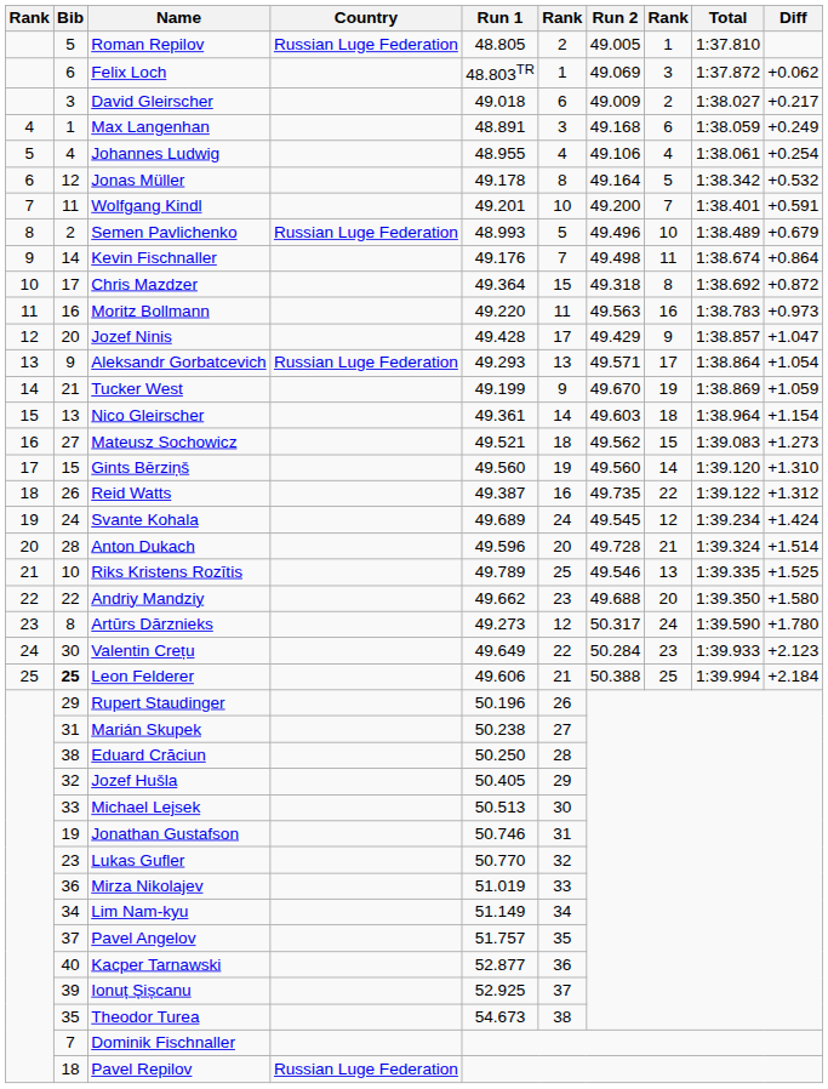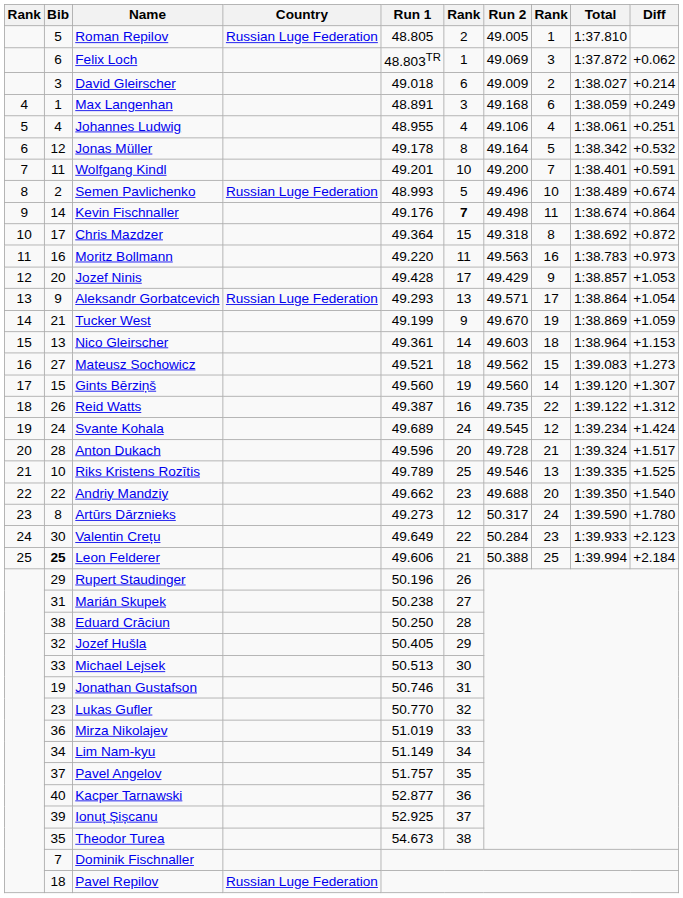 <table class="wikitable sortable" style="text-align:center">
 <tr>
 <th>Rank</th>
 <th>Bib</th>
 <th>Name</th>
 <th>Country</th>
 <th>Run 1</th>
 <th>Rank</th>
 <th>Run 2</th>
 <th>Rank</th>
 <th>Total</th>
 <th>Diff</th>
 </tr>
 <tr>
 <td></td>
 <td>5</td>
 <td align=left><a href='#'>Roman Repilov</a></td>
 <td align=left><a href='#'>Russian Luge Federation</a></td>
 <td>48.805</td>
 <td>2</td>
 <td>49.005</td>
 <td>1</td>
 <td>1:37.810</td>
 <td></td>
 </tr>
 <tr>
 <td></td>
 <td>6</td>
 <td align=left><a href='#'>Felix Loch</a></td>
 <td align=left></td>
 <td>48.803<sup>TR</sup></td>
 <td>1</td>
 <td>49.069</td>
 <td>3</td>
 <td>1:37.872</td>
 <td>+0.062</td>
 </tr>
 <tr>
 <td></td>
 <td>3</td>
 <td align=left><a href='#'>David Gleirscher</a></td>
 <td align=left></td>
 <td>49.018</td>
 <td>6</td>
 <td>49.009</td>
 <td>2</td>
 <td>1:38.027</td>
-<td>+0.217</td>
+<td>+0.214</td>
 </tr>
 <tr>
 <td>4</td>
 <td>1</td>
 <td align=left><a href='#'>Max Langenhan</a></td>
 <td align=left></td>
 <td>48.891</td>
 <td>3</td>
 <td>49.168</td>
 <td>6</td>
 <td>1:38.059</td>
 <td>+0.249</td>
 </tr>
 <tr>
 <td>5</td>
 <td>4</td>
 <td align=left><a href='#'>Johannes Ludwig</a></td>
 <td align=left></td>
 <td>48.955</td>
 <td>4</td>
 <td>49.106</td>
 <td>4</td>
 <td>1:38.061</td>
-<td>+0.254</td>
+<td>+0.251</td>
 </tr>
 <tr>
 <td>6</td>
 <td>12</td>
 <td align=left><a href='#'>Jonas Müller</a></td>
 <td align=left></td>
 <td>49.178</td>
 <td>8</td>
 <td>49.164</td>
 <td>5</td>
 <td>1:38.342</td>
 <td>+0.532</td>
 </tr>
 <tr>
 <td>7</td>
 <td>11</td>
 <td align=left><a href='#'>Wolfgang Kindl</a></td>
 <td align=left></td>
 <td>49.201</td>
 <td>10</td>
 <td>49.200</td>
 <td>7</td>
 <td>1:38.401</td>
 <td>+0.591</td>
 </tr>
 <tr>
 <td>8</td>
 <td>2</td>
 <td align=left><a href='#'>Semen Pavlichenko</a></td>
 <td align=left><a href='#'>Russian Luge Federation</a></td>
 <td>48.993</td>
 <td>5</td>
 <td>49.496</td>
 <td>10</td>
 <td>1:38.489</td>
-<td>+0.679</td>
+<td>+0.674</td>
 </tr>
 <tr>
 <td>9</td>
 <td>14</td>
 <td align=left><a href='#'>Kevin Fischnaller</a></td>
 <td align=left></td>
 <td>49.176</td>
-<td>7</td>
+<td><strong>7</strong></td>
 <td>49.498</td>
 <td>11</td>
 <td>1:38.674</td>
 <td>+0.864</td>
 </tr>
 <tr>
 <td>10</td>
 <td>17</td>
 <td align=left><a href='#'>Chris Mazdzer</a></td>
 <td align=left></td>
 <td>49.364</td>
 <td>15</td>
 <td>49.318</td>
 <td>8</td>
 <td>1:38.692</td>
 <td>+0.872</td>
 </tr>
 <tr>
 <td>11</td>
 <td>16</td>
 <td align=left><a href='#'>Moritz Bollmann</a></td>
 <td align=left></td>
 <td>49.220</td>
 <td>11</td>
 <td>49.563</td>
 <td>16</td>
 <td>1:38.783</td>
 <td>+0.973</td>
 </tr>
 <tr>
 <td>12</td>
 <td>20</td>
 <td align=left><a href='#'>Jozef Ninis</a></td>
 <td align=left></td>
 <td>49.428</td>
 <td>17</td>
 <td>49.429</td>
 <td>9</td>
 <td>1:38.857</td>
-<td>+1.047</td>
+<td>+1.053</td>
 </tr>
 <tr>
 <td>13</td>
 <td>9</td>
 <td align=left><a href='#'>Aleksandr Gorbatcevich</a></td>
 <td align=left><a href='#'>Russian Luge Federation</a></td>
 <td>49.293</td>
 <td>13</td>
 <td>49.571</td>
 <td>17</td>
 <td>1:38.864</td>
 <td>+1.054</td>
 </tr>
 <tr>
 <td>14</td>
 <td>21</td>
 <td align=left><a href='#'>Tucker West</a></td>
 <td align=left></td>
 <td>49.199</td>
 <td>9</td>
 <td>49.670</td>
 <td>19</td>
 <td>1:38.869</td>
 <td>+1.059</td>
 </tr>
 <tr>
 <td>15</td>
 <td>13</td>
 <td align=left><a href='#'>Nico Gleirscher</a></td>
 <td align=left></td>
 <td>49.361</td>
 <td>14</td>
 <td>49.603</td>
 <td>18</td>
 <td>1:38.964</td>
-<td>+1.154</td>
+<td>+1.153</td>
 </tr>
 <tr>
 <td>16</td>
 <td>27</td>
 <td align=left><a href='#'>Mateusz Sochowicz</a></td>
 <td align=left></td>
 <td>49.521</td>
 <td>18</td>
 <td>49.562</td>
 <td>15</td>
 <td>1:39.083</td>
 <td>+1.273</td>
 </tr>
 <tr>
 <td>17</td>
 <td>15</td>
 <td align=left><a href='#'>Gints Bērziņš</a></td>
 <td align=left></td>
 <td>49.560</td>
 <td>19</td>
 <td>49.560</td>
 <td>14</td>
 <td>1:39.120</td>
-<td>+1.310</td>
+<td>+1.307</td>
 </tr>
 <tr>
 <td>18</td>
 <td>26</td>
 <td align=left><a href='#'>Reid Watts</a></td>
 <td align=left></td>
 <td>49.387</td>
 <td>16</td>
 <td>49.735</td>
 <td>22</td>
 <td>1:39.122</td>
 <td>+1.312</td>
 </tr>
 <tr>
 <td>19</td>
 <td>24</td>
 <td align=left><a href='#'>Svante Kohala</a></td>
 <td align=left></td>
 <td>49.689</td>
 <td>24</td>
 <td>49.545</td>
 <td>12</td>
 <td>1:39.234</td>
 <td>+1.424</td>
 </tr>
 <tr>
 <td>20</td>
 <td>28</td>
 <td align=left><a href='#'>Anton Dukach</a></td>
 <td align=left></td>
 <td>49.596</td>
 <td>20</td>
 <td>49.728</td>
 <td>21</td>
 <td>1:39.324</td>
-<td>+1.514</td>
+<td>+1.517</td>
 </tr>
 <tr>
 <td>21</td>
 <td>10</td>
 <td align=left><a href='#'>Riks Kristens Rozītis</a></td>
 <td align=left></td>
 <td>49.789</td>
 <td>25</td>
 <td>49.546</td>
 <td>13</td>
 <td>1:39.335</td>
 <td>+1.525</td>
 </tr>
 <tr>
 <td>22</td>
 <td>22</td>
 <td align=left><a href='#'>Andriy Mandziy</a></td>
 <td align=left></td>
 <td>49.662</td>
 <td>23</td>
 <td>49.688</td>
 <td>20</td>
 <td>1:39.350</td>
-<td>+1.580</td>
+<td>+1.540</td>
 </tr>
 <tr>
 <td>23</td>
 <td>8</td>
 <td align=left><a href='#'>Artūrs Dārznieks</a></td>
 <td align=left></td>
 <td>49.273</td>
 <td>12</td>
 <td>50.317</td>
 <td>24</td>
 <td>1:39.590</td>
 <td>+1.780</td>
 </tr>
 <tr>
 <td>24</td>
 <td>30</td>
 <td align=left><a href='#'>Valentin Crețu</a></td>
 <td align=left></td>
 <td>49.649</td>
 <td>22</td>
 <td>50.284</td>
 <td>23</td>
 <td>1:39.933</td>
 <td>+2.123</td>
 </tr>
 <tr>
 <td>25</td>
 <td><strong>25</strong></td>
 <td align=left><a href='#'>Leon Felderer</a></td>
 <td align=left></td>
 <td>49.606</td>
 <td>21</td>
 <td>50.388</td>
 <td>25</td>
 <td>1:39.994</td>
 <td>+2.184</td>
 </tr>
 <tr>
 <td rowspan=15></td>
 <td>29</td>
 <td align=left><a href='#'>Rupert Staudinger</a></td>
 <td align=left></td>
 <td>50.196</td>
 <td>26</td>
 <td colspan=4 rowspan=13></td>
 </tr>
 <tr>
 <td>31</td>
 <td align=left><a href='#'>Marián Skupek</a></td>
 <td align=left></td>
 <td>50.238</td>
 <td>27</td>
 </tr>
 <tr>
 <td>38</td>
 <td align=left><a href='#'>Eduard Crăciun</a></td>
 <td align=left></td>
 <td>50.250</td>
 <td>28</td>
 </tr>
 <tr>
 <td>32</td>
 <td align=left><a href='#'>Jozef Hušla</a></td>
 <td align=left></td>
 <td>50.405</td>
 <td>29</td>
 </tr>
 <tr>
 <td>33</td>
 <td align=left><a href='#'>Michael Lejsek</a></td>
 <td align=left></td>
 <td>50.513</td>
 <td>30</td>
 </tr>
 <tr>
 <td>19</td>
 <td align=left><a href='#'>Jonathan Gustafson</a></td>
 <td align=left></td>
 <td>50.746</td>
 <td>31</td>
 </tr>
 <tr>
 <td>23</td>
 <td align=left><a href='#'>Lukas Gufler</a></td>
 <td align=left></td>
 <td>50.770</td>
 <td>32</td>
 </tr>
 <tr>
 <td>36</td>
 <td align=left><a href='#'>Mirza Nikolajev</a></td>
 <td align=left></td>
 <td>51.019</td>
 <td>33</td>
 </tr>
 <tr>
 <td>34</td>
 <td align=left><a href='#'>Lim Nam-kyu</a></td>
 <td align=left></td>
 <td>51.149</td>
 <td>34</td>
 </tr>
 <tr>
 <td>37</td>
 <td align=left><a href='#'>Pavel Angelov</a></td>
 <td align=left></td>
 <td>51.757</td>
 <td>35</td>
 </tr>
 <tr>
 <td>40</td>
 <td align=left><a href='#'>Kacper Tarnawski</a></td>
 <td align=left></td>
 <td>52.877</td>
 <td>36</td>
 </tr>
 <tr>
 <td>39</td>
 <td align=left><a href='#'>Ionuț Șișcanu</a></td>
 <td align=left></td>
 <td>52.925</td>
 <td>37</td>
 </tr>
 <tr>
 <td>35</td>
 <td align=left><a href='#'>Theodor Turea</a></td>
 <td align=left></td>
 <td>54.673</td>
 <td>38</td>
 </tr>
 <tr>
 <td>7</td>
 <td align=left><a href='#'>Dominik Fischnaller</a></td>
 <td align=left></td>
 <td colspan=6></td>
 </tr>
 <tr>
 <td>18</td>
 <td align=left><a href='#'>Pavel Repilov</a></td>
 <td align=left><a href='#'>Russian Luge Federation</a></td>
 <td colspan=6></td>
 </tr>
 </table>
